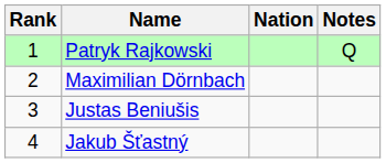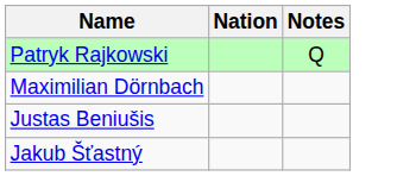 <table class="wikitable sortable" style="text-align:center">
 <tr>
-<th>Rank</th>
 <th>Name</th>
 <th>Nation</th>
 <th>Notes</th>
 </tr>
 <tr bgcolor=bbffbb>
-<td>1</td>
 <td align=left><a href='#'>Patryk Rajkowski</a></td>
 <td align=left></td>
 <td>Q</td>
 </tr>
 <tr>
-<td>2</td>
 <td align=left><a href='#'>Maximilian Dörnbach</a></td>
 <td align=left></td>
 <td></td>
 </tr>
 <tr>
-<td>3</td>
 <td align=left><a href='#'>Justas Beniušis</a></td>
 <td align=left></td>
 <td></td>
 </tr>
 <tr>
-<td>4</td>
 <td align=left><a href='#'>Jakub Šťastný</a></td>
 <td align=left></td>
 <td></td>
 </tr>
 </table>
